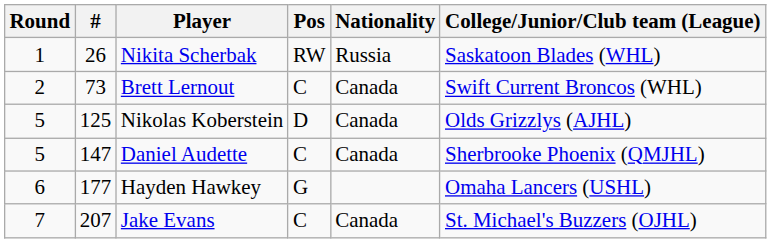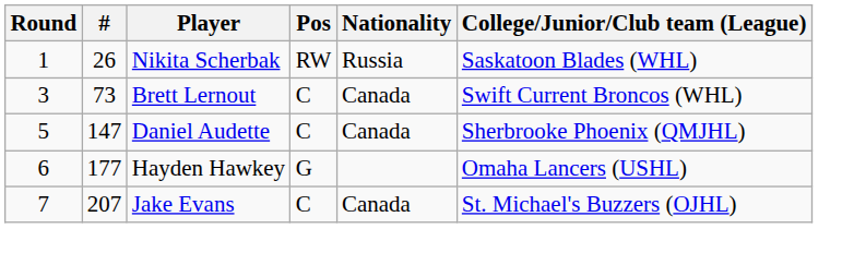 <table class="wikitable">
 <tr>
 <th>Round</th>
 <th>#</th>
 <th>Player</th>
 <th>Pos</th>
 <th>Nationality</th>
 <th>College/Junior/Club team (League)</th>
 </tr>
 <tr>
 <td style="text-align:center">1</td>
 <td style="text-align:center">26</td>
 <td><a href='#'>Nikita Scherbak</a></td>
 <td>RW</td>
 <td> Russia</td>
 <td><a href='#'>Saskatoon Blades</a> (<a href='#'>WHL</a>)</td>
 </tr>
 <tr>
-<td style="text-align:center">2</td>
+<td style="text-align:center">3</td>
 <td style="text-align:center">73 </td>
 <td><a href='#'>Brett Lernout</a></td>
 <td>C</td>
 <td> Canada</td>
 <td><a href='#'>Swift Current Broncos</a> (WHL)</td>
-</tr>
-<tr>
-<td style="text-align:center">5</td>
-<td style="text-align:center">125 </td>
-<td>Nikolas Koberstein</td>
-<td>D</td>
-<td> Canada</td>
-<td><a href='#'>Olds Grizzlys</a> (<a href='#'>AJHL</a>)</td>
 </tr>
 <tr>
 <td style="text-align:center">5</td>
 <td style="text-align:center">147</td>
 <td><a href='#'>Daniel Audette</a></td>
 <td>C</td>
 <td> Canada</td>
 <td><a href='#'>Sherbrooke Phoenix</a> (<a href='#'>QMJHL</a>)</td>
 </tr>
 <tr>
 <td style="text-align:center">6</td>
 <td style="text-align:center">177</td>
 <td>Hayden Hawkey</td>
 <td>G</td>
 <td></td>
 <td><a href='#'>Omaha Lancers</a> (<a href='#'>USHL</a>)</td>
 </tr>
 <tr>
 <td style="text-align:center">7</td>
 <td style="text-align:center">207</td>
 <td><a href='#'>Jake Evans</a></td>
 <td>C</td>
 <td> Canada</td>
 <td><a href='#'>St. Michael's Buzzers</a> (<a href='#'>OJHL</a>)</td>
 </tr>
 </table>
